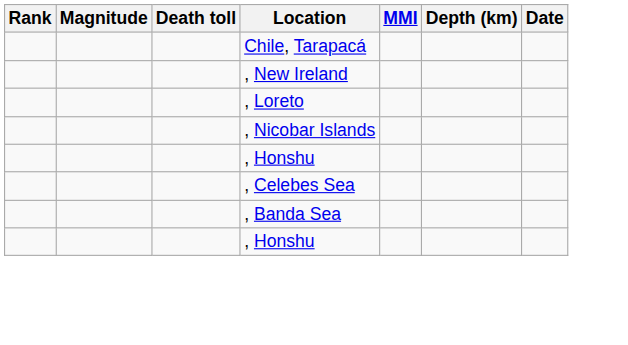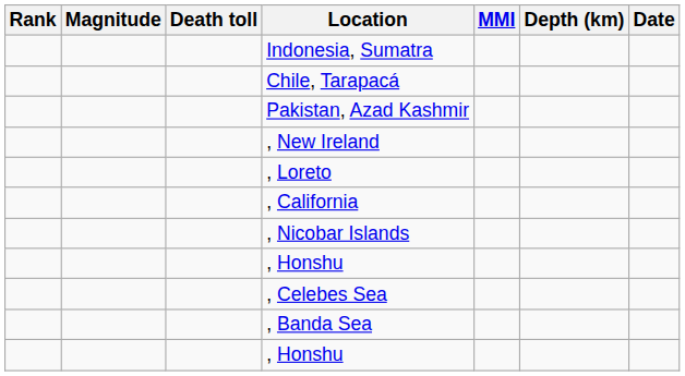 <table class="sortable wikitable" style="font-size:100%;">
 <tr>
 <th>Rank</th>
 <th>Magnitude</th>
 <th>Death toll</th>
 <th>Location</th>
 <th><a href='#'>MMI</a></th>
 <th>Depth (km)</th>
 <th>Date</th>
 </tr>
 <tr>
 <td></td>
 <td></td>
 <td></td>
+<td> <a href='#'>Indonesia</a>, <a href='#'>Sumatra</a></td>
+<td></td>
+<td></td>
+<td></td>
+</tr>
+<tr>
+<td></td>
+<td></td>
+<td></td>
 <td> <a href='#'>Chile</a>, <a href='#'>Tarapacá</a></td>
+<td></td>
+<td></td>
+<td></td>
+</tr>
+<tr>
+<td></td>
+<td></td>
+<td></td>
+<td> <a href='#'>Pakistan</a>, <a href='#'>Azad Kashmir</a></td>
 <td></td>
 <td></td>
 <td></td>
 </tr>
 <tr>
 <td></td>
 <td></td>
 <td></td>
 <td>, <a href='#'>New Ireland</a></td>
 <td></td>
 <td></td>
 <td></td>
 </tr>
 <tr>
 <td></td>
 <td></td>
 <td></td>
 <td>, <a href='#'>Loreto</a></td>
+<td></td>
+<td></td>
+<td></td>
+</tr>
+<tr>
+<td></td>
+<td></td>
+<td></td>
+<td>, <a href='#'>California</a></td>
 <td></td>
 <td></td>
 <td></td>
 </tr>
 <tr>
 <td></td>
 <td></td>
 <td></td>
 <td>, <a href='#'>Nicobar Islands</a></td>
 <td></td>
 <td></td>
 <td></td>
 </tr>
 <tr>
 <td></td>
 <td></td>
 <td></td>
 <td>, <a href='#'>Honshu</a></td>
 <td></td>
 <td></td>
 <td></td>
 </tr>
 <tr>
 <td></td>
 <td></td>
 <td></td>
 <td>, <a href='#'>Celebes Sea</a></td>
 <td></td>
 <td></td>
 <td></td>
 </tr>
 <tr>
 <td></td>
 <td></td>
 <td></td>
 <td>, <a href='#'>Banda Sea</a></td>
 <td></td>
 <td></td>
 <td></td>
 </tr>
 <tr>
 <td></td>
 <td></td>
 <td></td>
 <td>, <a href='#'>Honshu</a></td>
 <td></td>
 <td></td>
 <td></td>
 </tr>
 </table>
